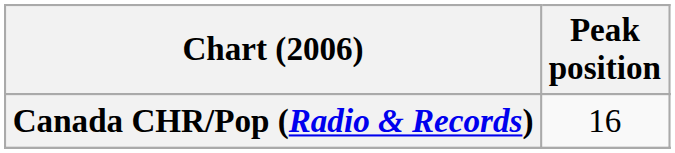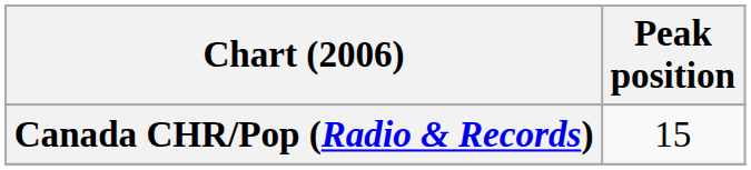 <table class="wikitable sortable plainrowheaders" style="text-align:center">
 <tr>
 <th scope="col">Chart (2006)</th>
 <th scope="col">Peak<br>position</th>
 </tr>
 <tr>
 </tr>
 <tr>
 </tr>
 <tr>
 <th scope="row">Canada CHR/Pop (<em><a href='#'>Radio & Records</a></em>)</th>
-<td>16</td>
+<td>15</td>
 </tr>
 <tr>
 </tr>
 <tr>
 </tr>
 <tr>
 </tr>
 <tr>
 </tr>
 </table>
